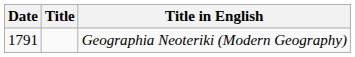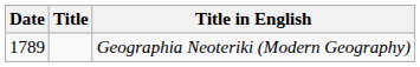 <table class="wikitable">
 <tr>
 <th>Date</th>
 <th>Title</th>
 <th>Title in English</th>
 </tr>
 <tr>
-<td>1791</td>
+<td>1789</td>
 <td><em></em></td>
 <td><em>Geographia Neoteriki (Modern Geography)</em></td>
 </tr>
 </table>
